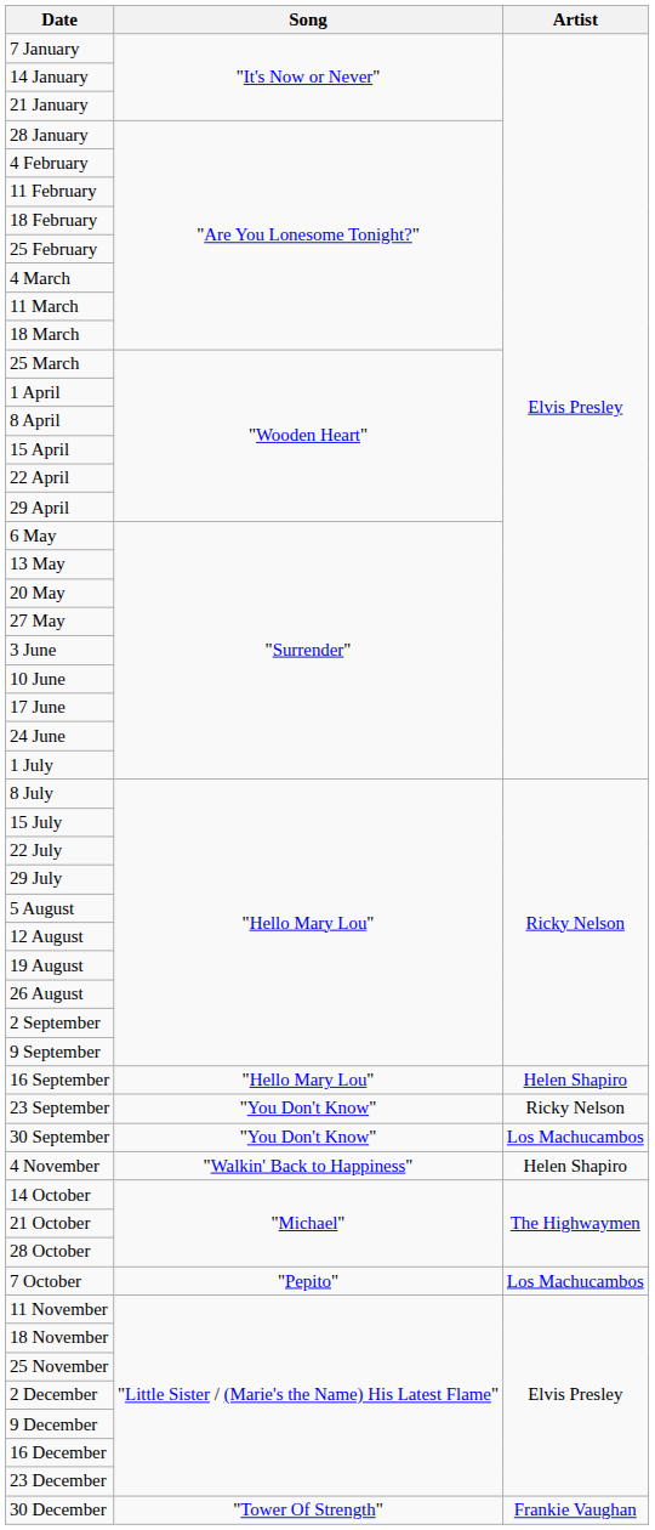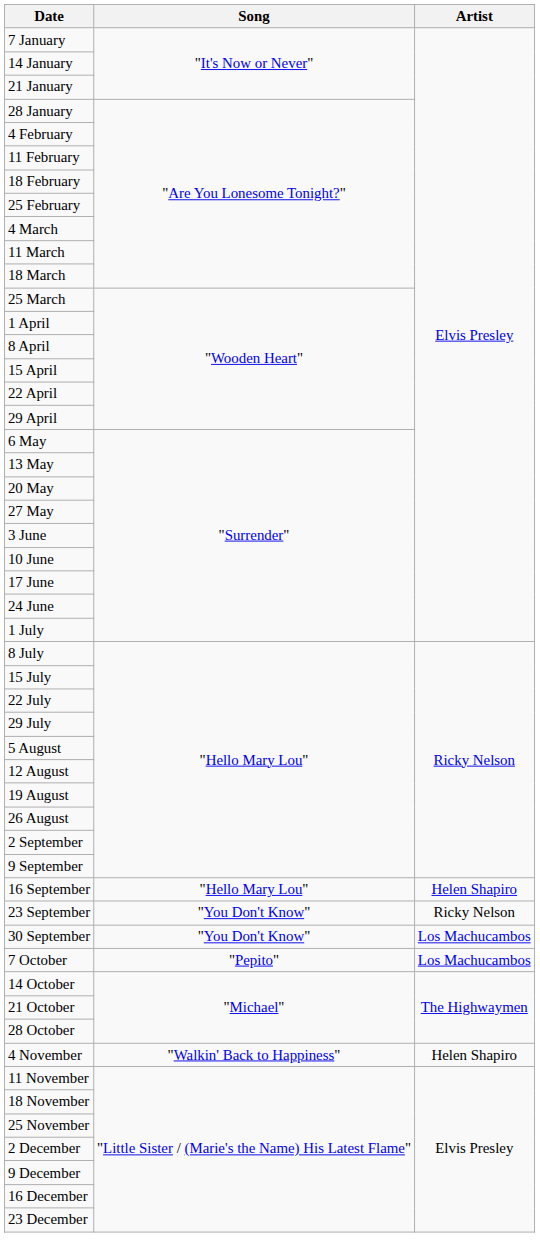 <table class="wikitable">
 <tr>
 <th>Date</th>
 <th>Song</th>
 <th>Artist</th>
 </tr>
 <tr>
 <td>7 January</td>
 <td rowspan="3" align="center">"<a href='#'>It's Now or Never</a>"</td>
 <td rowspan="26" align="center"><a href='#'>Elvis Presley</a></td>
 </tr>
 <tr>
 <td>14 January</td>
 </tr>
 <tr>
 <td>21 January</td>
 </tr>
 <tr>
 <td>28 January</td>
 <td rowspan="8" align="center">"<a href='#'>Are You Lonesome Tonight?</a>"</td>
 </tr>
 <tr>
 <td>4 February</td>
 </tr>
 <tr>
 <td>11 February</td>
 </tr>
 <tr>
 <td>18 February</td>
 </tr>
 <tr>
 <td>25 February</td>
 </tr>
 <tr>
 <td>4 March</td>
 </tr>
 <tr>
 <td>11 March</td>
 </tr>
 <tr>
 <td>18 March</td>
 </tr>
 <tr>
 <td>25 March</td>
 <td rowspan="6" align="center">"<a href='#'>Wooden Heart</a>"</td>
 </tr>
 <tr>
 <td>1 April</td>
 </tr>
 <tr>
 <td>8 April</td>
 </tr>
 <tr>
 <td>15 April</td>
 </tr>
 <tr>
 <td>22 April</td>
 </tr>
 <tr>
 <td>29 April</td>
 </tr>
 <tr>
 <td>6 May</td>
 <td rowspan="9" align="center">"<a href='#'>Surrender</a>"</td>
 </tr>
 <tr>
 <td>13 May</td>
 </tr>
 <tr>
 <td>20 May</td>
 </tr>
 <tr>
 <td>27 May</td>
 </tr>
 <tr>
 <td>3 June</td>
 </tr>
 <tr>
 <td>10 June</td>
 </tr>
 <tr>
 <td>17 June</td>
 </tr>
 <tr>
 <td>24 June</td>
 </tr>
 <tr>
 <td>1 July</td>
 </tr>
 <tr>
 <td>8 July</td>
 <td rowspan="10" align="center">"<a href='#'>Hello Mary Lou</a>"</td>
 <td rowspan="10" align="center"><a href='#'>Ricky Nelson</a></td>
 </tr>
 <tr>
 <td>15 July</td>
 </tr>
 <tr>
 <td>22 July</td>
 </tr>
 <tr>
 <td>29 July</td>
 </tr>
 <tr>
 <td>5 August</td>
 </tr>
 <tr>
 <td>12 August</td>
 </tr>
 <tr>
 <td>19 August</td>
 </tr>
 <tr>
 <td>26 August</td>
 </tr>
 <tr>
 <td>2 September</td>
 </tr>
 <tr>
 <td>9 September</td>
 </tr>
 <tr>
 <td>16 September</td>
 <td rowspan="1" align="center">"<a href='#'>Hello Mary Lou</a>"</td>
 <td rowspan="1" align="center"><a href='#'>Helen Shapiro</a></td>
 </tr>
 <tr>
 <td>23 September</td>
 <td rowspan="1" align="center">"<a href='#'>You Don't Know</a>"</td>
 <td rowspan="1" align="center">Ricky Nelson</td>
 </tr>
 <tr>
 <td>30 September</td>
 <td rowspan="1" align="center">"<a href='#'>You Don't Know</a>"</td>
 <td rowspan="1" align="center"><a href='#'>Los Machucambos</a></td>
 </tr>
 <tr>
-<td>4 November</td>
-<td rowspan="1" align="center">"<a href='#'>Walkin' Back to Happiness</a>"</td>
-<td rowspan="1" align="center">Helen Shapiro</td>
+<td>7 October</td>
+<td rowspan="1" align="center">"<a href='#'>Pepito</a>"</td>
+<td rowspan="1" align="center"><a href='#'>Los Machucambos</a></td>
 </tr>
 <tr>
 <td>14 October</td>
 <td rowspan="3" align="center">"<a href='#'>Michael</a>"</td>
 <td rowspan="3" align="center"><a href='#'>The Highwaymen</a></td>
 </tr>
 <tr>
 <td>21 October</td>
 </tr>
 <tr>
 <td>28 October</td>
 </tr>
 <tr>
-<td>7 October</td>
-<td rowspan="1" align="center">"<a href='#'>Pepito</a>"</td>
-<td rowspan="1" align="center"><a href='#'>Los Machucambos</a></td>
+<td>4 November</td>
+<td rowspan="1" align="center">"<a href='#'>Walkin' Back to Happiness</a>"</td>
+<td rowspan="1" align="center">Helen Shapiro</td>
 </tr>
 <tr>
 <td>11 November</td>
 <td rowspan="7" align="center">"<a href='#'>Little Sister</a> / <a href='#'>(Marie's the Name) His Latest Flame</a>"</td>
 <td rowspan="7" align="center">Elvis Presley</td>
 </tr>
 <tr>
 <td>18 November</td>
 </tr>
 <tr>
 <td>25 November</td>
 </tr>
 <tr>
 <td>2 December</td>
 </tr>
 <tr>
 <td>9 December</td>
 </tr>
 <tr>
 <td>16 December</td>
 </tr>
 <tr>
 <td>23 December</td>
 </tr>
-<tr>
-<td>30 December</td>
-<td rowspan="1" align="center">"<a href='#'>Tower Of Strength</a>"</td>
-<td rowspan="1" align="center"><a href='#'>Frankie Vaughan</a></td>
-</tr>
 </table>
